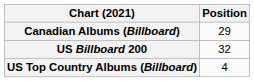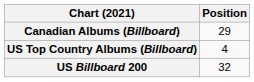 <table class="wikitable sortable plainrowheaders" style="text-align:center">
 <tr>
 <th scope="col">Chart (2021)</th>
 <th scope="col">Position</th>
 </tr>
 <tr>
 <th scope="row">Canadian Albums (<em>Billboard</em>)</th>
 <td>29</td>
 </tr>
 <tr>
+<th scope="row">US Top Country Albums (<em>Billboard</em>)</th>
+<td>4</td>
+</tr>
+<tr>
 <th scope="row">US <em>Billboard</em> 200</th>
 <td>32</td>
 </tr>
-<tr>
-<th scope="row">US Top Country Albums (<em>Billboard</em>)</th>
-<td>4</td>
-</tr>
 </table>
